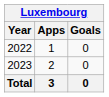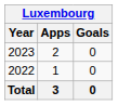 <table class="wikitable" style="text-align:center">
 <tr>
 <th colspan=3><a href='#'>Luxembourg</a></th>
 </tr>
 <tr>
 <th>Year</th>
 <th>Apps</th>
 <th>Goals</th>
 </tr>
 <tr>
-<td>2022</td>
-<td>1</td>
+<td>2023</td>
+<td>2</td>
 <td>0</td>
 </tr>
 <tr>
-<td>2023</td>
-<td>2</td>
+<td>2022</td>
+<td>1</td>
 <td>0</td>
 </tr>
 <tr>
 <th>Total</th>
 <th>3</th>
 <th>0</th>
 </tr>
 </table>
